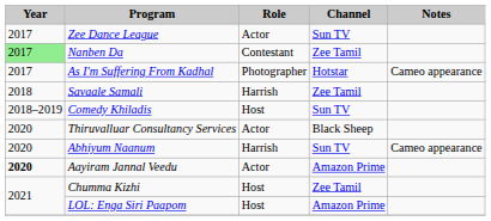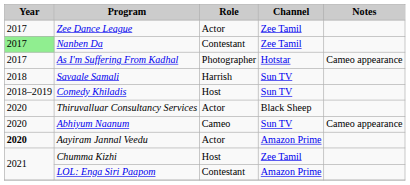 <table class="wikitable">
 <tr>
 <th style="background:#ccc;">Year</th>
 <th style="background:#ccc;">Program</th>
 <th style="background:#ccc;">Role</th>
 <th style="background:#ccc;">Channel</th>
 <th style="background:#ccc;">Notes</th>
 </tr>
 <tr>
 <td>2017</td>
 <td><em><a href='#'>Zee Dance League</a></em></td>
 <td>Actor</td>
-<td><a href='#'>Sun TV</a></td>
+<td><a href='#'>Zee Tamil</a></td>
 <td></td>
 </tr>
 <tr>
 <td style="background: lightgreen;">2017</td>
 <td><em><a href='#'>Nanben Da</a></em></td>
 <td>Contestant</td>
 <td><a href='#'>Zee Tamil</a></td>
 <td></td>
 </tr>
 <tr>
 <td>2017</td>
 <td><em><a href='#'>As I'm Suffering From Kadhal</a></em></td>
 <td>Photographer</td>
 <td><a href='#'>Hotstar</a></td>
 <td>Cameo appearance</td>
 </tr>
 <tr>
 <td>2018</td>
 <td><em><a href='#'>Savaale Samali</a></em></td>
 <td>Harrish</td>
-<td><a href='#'>Zee Tamil</a></td>
+<td><a href='#'>Sun TV</a></td>
 <td></td>
 </tr>
 <tr>
 <td>2018–2019</td>
 <td><em><a href='#'>Comedy Khiladis</a></em></td>
 <td>Host</td>
 <td><a href='#'>Sun TV</a></td>
 <td></td>
 </tr>
 <tr>
 <td>2020</td>
 <td><em>Thiruvalluar Consultancy Services</em></td>
 <td>Actor</td>
 <td>Black Sheep</td>
 <td></td>
 </tr>
 <tr>
 <td>2020</td>
 <td><em><a href='#'>Abhiyum Naanum</a></em></td>
-<td>Harrish</td>
+<td>Cameo</td>
 <td><a href='#'>Sun TV</a></td>
 <td>Cameo appearance</td>
 </tr>
 <tr>
 <td><strong>2020</strong></td>
 <td><em>Aayiram Jannal Veedu</em></td>
 <td>Actor</td>
 <td><a href='#'>Amazon Prime</a></td>
 <td></td>
 </tr>
 <tr>
 <td rowspan="2">2021</td>
 <td><em>Chumma Kizhi</em></td>
 <td>Host</td>
 <td><a href='#'>Zee Tamil</a></td>
 <td></td>
 </tr>
 <tr>
 <td><em><a href='#'>LOL: Enga Siri Paapom</a></em></td>
-<td>Host</td>
+<td>Contestant</td>
 <td><a href='#'>Amazon Prime</a></td>
 <td></td>
 </tr>
 <tr>
 </tr>
 </table>
